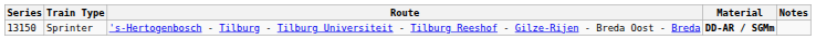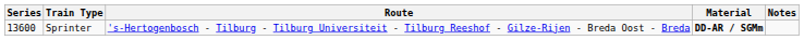 <table class="wikitable vatop">
 <tr>
 <th>Series</th>
 <th>Train Type</th>
 <th>Route</th>
 <th>Material</th>
 <th>Notes</th>
 </tr>
 <tr>
-<td>13150</td>
+<td>13600</td>
 <td>Sprinter</td>
 <td><a href='#'>'s-Hertogenbosch</a> - <a href='#'>Tilburg</a> - <a href='#'>Tilburg Universiteit</a> - <a href='#'>Tilburg Reeshof</a> - <a href='#'>Gilze-Rijen</a> - Breda Oost - <a href='#'>Breda</a></td>
 <td><strong>DD-AR / SGMm</strong></td>
 <td></td>
 </tr>
 </table>
